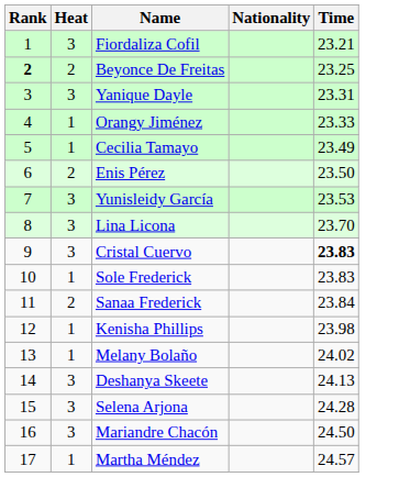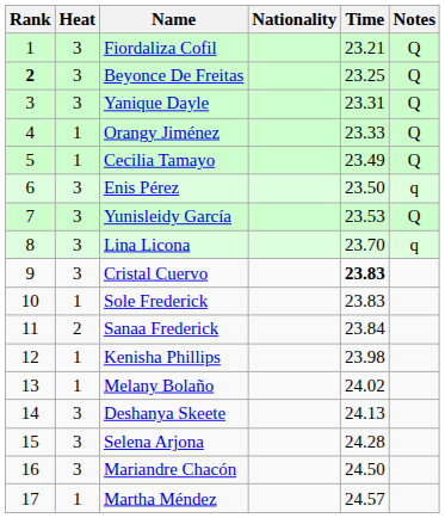 <table class="wikitable sortable" style="text-align:center">
 <tr>
 <th>Rank</th>
 <th>Heat</th>
 <th>Name</th>
 <th>Nationality</th>
 <th>Time</th>
+<th>Notes</th>
 </tr>
 <tr bgcolor=ccffcc>
 <td>1</td>
 <td>3</td>
 <td align=left><a href='#'>Fiordaliza Cofil</a></td>
 <td align=left></td>
 <td>23.21</td>
+<td>Q</td>
 </tr>
 <tr bgcolor=ccffcc>
 <td><strong>2</strong></td>
-<td>2</td>
+<td>3</td>
 <td align=left><a href='#'>Beyonce De Freitas</a></td>
 <td align=left></td>
 <td>23.25</td>
+<td>Q</td>
 </tr>
 <tr bgcolor=ccffcc>
 <td>3</td>
 <td>3</td>
 <td align=left><a href='#'>Yanique Dayle</a></td>
 <td align=left></td>
 <td>23.31</td>
+<td>Q</td>
 </tr>
 <tr bgcolor=ccffcc>
 <td>4</td>
 <td>1</td>
 <td align=left><a href='#'>Orangy Jiménez</a></td>
 <td align=left></td>
 <td>23.33</td>
+<td>Q</td>
 </tr>
 <tr bgcolor=ccffcc>
 <td>5</td>
 <td>1</td>
 <td align=left><a href='#'>Cecilia Tamayo</a></td>
 <td align=left></td>
 <td>23.49</td>
+<td>Q</td>
 </tr>
 <tr bgcolor=ddffdd>
 <td>6</td>
-<td>2</td>
+<td>3</td>
 <td align=left><a href='#'>Enis Pérez</a></td>
 <td align=left></td>
 <td>23.50</td>
+<td>q</td>
 </tr>
 <tr bgcolor=ccffcc>
 <td>7</td>
 <td>3</td>
 <td align=left><a href='#'>Yunisleidy García</a></td>
 <td align=left></td>
 <td>23.53</td>
+<td>Q</td>
 </tr>
 <tr bgcolor=ddffdd>
 <td>8</td>
 <td>3</td>
 <td align=left><a href='#'>Lina Licona</a></td>
 <td align=left></td>
 <td>23.70</td>
+<td>q</td>
 </tr>
 <tr>
 <td>9</td>
 <td>3</td>
 <td align=left><a href='#'>Cristal Cuervo</a></td>
 <td align=left></td>
 <td><strong>23.83</strong></td>
+<td></td>
 </tr>
 <tr>
 <td>10</td>
 <td>1</td>
 <td align=left><a href='#'>Sole Frederick</a></td>
 <td align=left></td>
 <td>23.83</td>
+<td></td>
 </tr>
 <tr>
 <td>11</td>
 <td>2</td>
 <td align=left><a href='#'>Sanaa Frederick</a></td>
 <td align=left></td>
 <td>23.84</td>
+<td></td>
 </tr>
 <tr>
 <td>12</td>
 <td>1</td>
 <td align=left><a href='#'>Kenisha Phillips</a></td>
 <td align=left></td>
 <td>23.98</td>
+<td></td>
 </tr>
 <tr>
 <td>13</td>
 <td>1</td>
 <td align=left><a href='#'>Melany Bolaño</a></td>
 <td align=left></td>
 <td>24.02</td>
+<td></td>
 </tr>
 <tr>
 <td>14</td>
 <td>3</td>
 <td align=left><a href='#'>Deshanya Skeete</a></td>
 <td align=left></td>
 <td>24.13</td>
+<td></td>
 </tr>
 <tr>
 <td>15</td>
 <td>3</td>
 <td align=left><a href='#'>Selena Arjona</a></td>
 <td align=left></td>
 <td>24.28</td>
+<td></td>
 </tr>
 <tr>
 <td>16</td>
 <td>3</td>
 <td align=left><a href='#'>Mariandre Chacón</a></td>
 <td align=left></td>
 <td>24.50</td>
+<td></td>
 </tr>
 <tr>
 <td>17</td>
 <td>1</td>
 <td align=left><a href='#'>Martha Méndez</a></td>
 <td align=left></td>
 <td>24.57</td>
+<td></td>
 </tr>
 </table>
